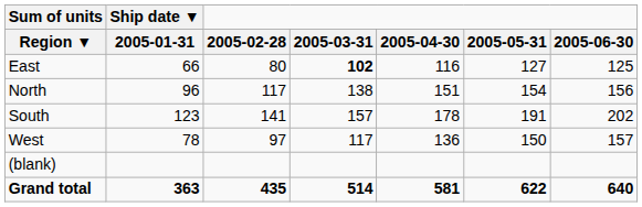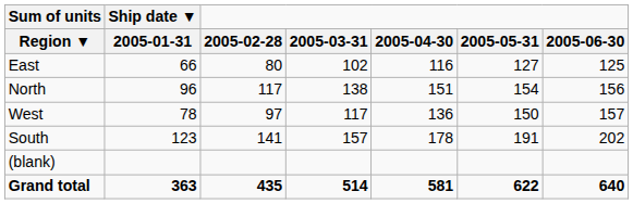 <table class="wikitable">
 <tr>
 <th>Sum of units</th>
 <th>Ship date ▼</th>
 </tr>
 <tr>
 <th>Region ▼</th>
 <th>2005-01-31</th>
 <th>2005-02-28</th>
 <th>2005-03-31</th>
 <th>2005-04-30</th>
 <th>2005-05-31</th>
 <th>2005-06-30</th>
 </tr>
 <tr>
 <td>East</td>
 <td style="text-align: right">66</td>
 <td style="text-align: right">80</td>
-<td style="text-align: right"><strong>102</strong></td>
+<td style="text-align: right">102</td>
 <td style="text-align: right">116</td>
 <td style="text-align: right">127</td>
 <td style="text-align: right">125</td>
 </tr>
 <tr>
 <td>North</td>
 <td style="text-align: right">96</td>
 <td style="text-align: right">117</td>
 <td style="text-align: right">138</td>
 <td style="text-align: right">151</td>
 <td style="text-align: right">154</td>
 <td style="text-align: right">156</td>
 </tr>
 <tr>
+<td>West</td>
+<td style="text-align: right">78</td>
+<td style="text-align: right">97</td>
+<td style="text-align: right">117</td>
+<td style="text-align: right">136</td>
+<td style="text-align: right">150</td>
+<td style="text-align: right">157</td>
+</tr>
+<tr>
 <td>South</td>
 <td style="text-align: right">123</td>
 <td style="text-align: right">141</td>
 <td style="text-align: right">157</td>
 <td style="text-align: right">178</td>
 <td style="text-align: right">191</td>
 <td style="text-align: right">202</td>
-</tr>
-<tr>
-<td>West</td>
-<td style="text-align: right">78</td>
-<td style="text-align: right">97</td>
-<td style="text-align: right">117</td>
-<td style="text-align: right">136</td>
-<td style="text-align: right">150</td>
-<td style="text-align: right">157</td>
 </tr>
 <tr>
 <td>(blank)</td>
 <td></td>
 <td></td>
 <td></td>
 <td></td>
 <td></td>
 <td></td>
 </tr>
 <tr>
 <td><strong>Grand total</strong></td>
 <td style="text-align: right"><strong>363</strong></td>
 <td style="text-align: right"><strong>435</strong></td>
 <td style="text-align: right"><strong>514</strong></td>
 <td style="text-align: right"><strong>581</strong></td>
 <td style="text-align: right"><strong>622</strong></td>
 <td style="text-align: right"><strong>640</strong></td>
 </tr>
 </table>
